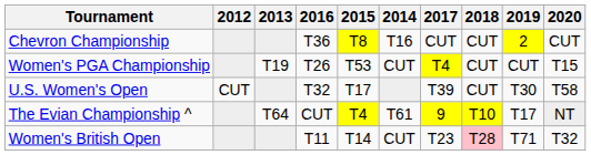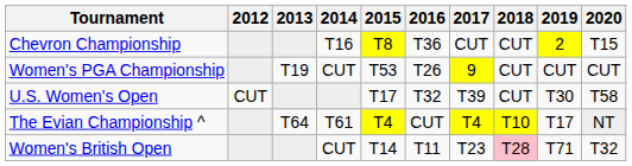 <table class="wikitable" style="font-size:95%;text-align:center;">
 <tr>
 <th>Tournament</th>
 <th>2012</th>
 <th>2013</th>
+<th>2014</th>
+<th>2015</th>
 <th>2016</th>
-<th>2015</th>
-<th>2014</th>
 <th>2017</th>
 <th>2018</th>
 <th>2019</th>
 <th>2020</th>
 </tr>
 <tr>
 <td align=left><a href='#'>Chevron Championship</a></td>
 <td style="background:#eeeeee;"></td>
 <td style="background:#eeeeee;"></td>
+<td>T16</td>
+<td style="background:yellow;">T8</td>
 <td>T36</td>
-<td style="background:yellow;">T8</td>
-<td>T16</td>
 <td>CUT</td>
 <td>CUT</td>
 <td style="background:yellow;">2</td>
-<td>CUT</td>
+<td>T15</td>
 </tr>
 <tr>
 <td align=left><a href='#'>Women's PGA Championship</a></td>
 <td style="background:#eeeeee;"></td>
 <td>T19</td>
+<td>CUT</td>
+<td>T53</td>
 <td>T26</td>
-<td>T53</td>
-<td>CUT</td>
-<td style="background:yellow;">T4</td>
+<td style="background:yellow;">9</td>
 <td>CUT</td>
 <td>CUT</td>
-<td>T15</td>
+<td>CUT</td>
 </tr>
 <tr>
 <td align=left><a href='#'>U.S. Women's Open</a></td>
 <td>CUT</td>
 <td style="background:#eeeeee;"></td>
+<td style="background:#eeeeee;"></td>
+<td>T17</td>
 <td>T32</td>
-<td>T17</td>
-<td style="background:#eeeeee;"></td>
 <td>T39</td>
 <td>CUT</td>
 <td>T30</td>
 <td>T58</td>
 </tr>
 <tr>
 <td align=left><a href='#'>The Evian Championship</a> ^</td>
 <td style="background:#eeeeee;" colspan=1></td>
 <td>T64</td>
+<td>T61</td>
+<td style="background:yellow;">T4</td>
 <td>CUT</td>
 <td style="background:yellow;">T4</td>
-<td>T61</td>
-<td style="background:yellow;">9</td>
 <td style="background:yellow;">T10</td>
 <td>T17</td>
 <td style="background:#eeeeee;">NT</td>
 </tr>
 <tr>
 <td align=left><a href='#'>Women's British Open</a></td>
 <td style="background:#eeeeee;"></td>
 <td style="background:#eeeeee;"></td>
+<td>CUT</td>
+<td>T14</td>
 <td>T11</td>
-<td>T14</td>
-<td>CUT</td>
 <td>T23</td>
 <td style="background: pink;">T28</td>
 <td>T71</td>
 <td>T32</td>
 </tr>
 </table>
